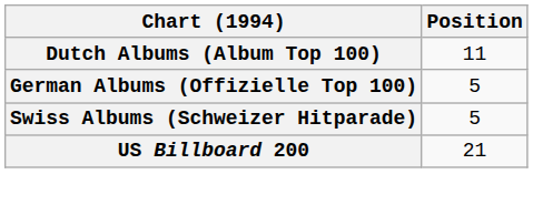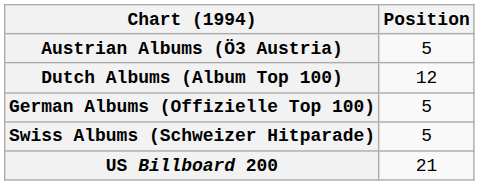 <table class="wikitable sortable plainrowheaders" style="text-align:center">
 <tr>
 <th scope="col">Chart (1994)</th>
 <th scope="col">Position</th>
 </tr>
 <tr>
+<th scope="row">Austrian Albums (Ö3 Austria)</th>
+<td>5</td>
+</tr>
+<tr>
 <th scope="row">Dutch Albums (Album Top 100)</th>
-<td>11</td>
+<td>12</td>
 </tr>
 <tr>
 <th scope="row">German Albums (Offizielle Top 100)</th>
 <td>5</td>
 </tr>
 <tr>
 <th scope="row">Swiss Albums (Schweizer Hitparade)</th>
 <td>5</td>
 </tr>
 <tr>
 <th scope="row">US <em>Billboard</em> 200</th>
 <td>21</td>
 </tr>
 </table>
